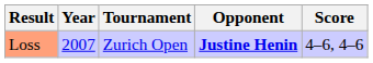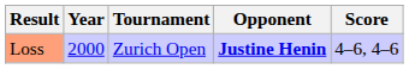 <table class="wikitable sortable">
 <tr>
 <th>Result</th>
 <th>Year</th>
 <th>Tournament</th>
 <th>Opponent</th>
 <th>Score</th>
 </tr>
 <tr bgcolor=#ccf>
 <td bgcolor=ffa07a>Loss</td>
-<td><a href='#'>2007</a></td>
+<td><a href='#'>2000</a></td>
 <td><a href='#'>Zurich Open</a></td>
 <td><strong> <a href='#'>Justine Henin</a></strong></td>
 <td>4–6, 4–6</td>
 </tr>
 </table>
